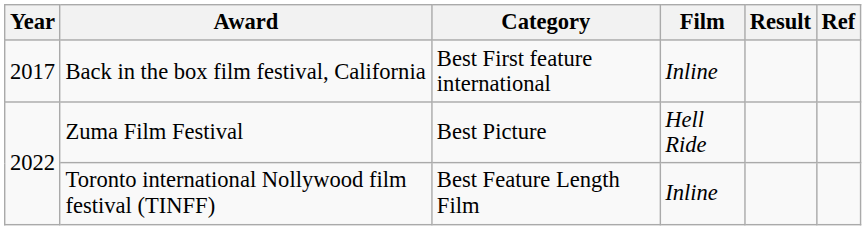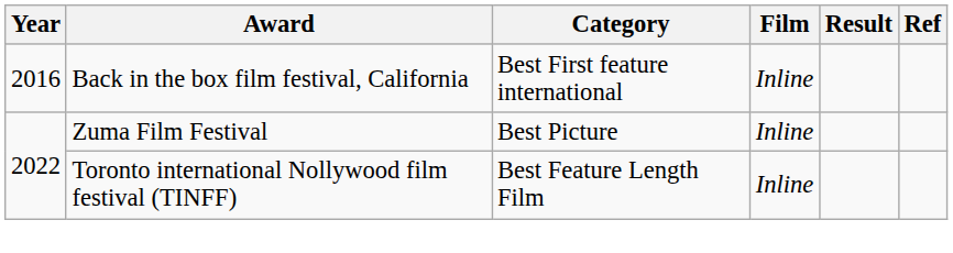 <table class="wikitable">
 <tr>
 <th>Year</th>
 <th>Award</th>
 <th>Category</th>
 <th>Film</th>
 <th>Result</th>
 <th>Ref</th>
 </tr>
 <tr>
-<td>2017</td>
+<td>2016</td>
 <td>Back in the box film festival, California</td>
 <td>Best First feature international</td>
 <td><em>Inline</em></td>
 <td></td>
 <td></td>
 </tr>
 <tr>
 <td rowspan="2">2022</td>
 <td>Zuma Film Festival</td>
 <td>Best Picture</td>
-<td><em>Hell Ride</em></td>
+<td><em>Inline</em></td>
 <td></td>
 <td></td>
 </tr>
 <tr>
 <td>Toronto international Nollywood film festival (TINFF)</td>
 <td>Best Feature Length Film</td>
 <td><em>Inline</em></td>
 <td></td>
 <td></td>
 </tr>
 </table>
